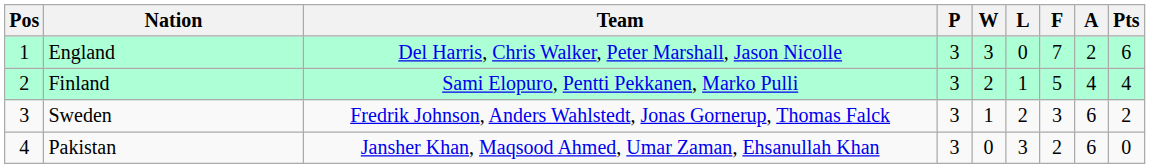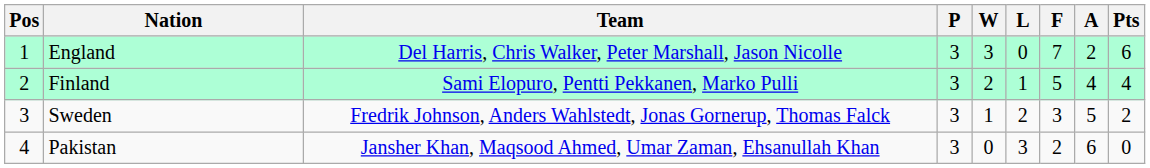 <table class="wikitable" style="font-size: 100%">
 <tr>
 <th width=20>Pos</th>
 <th width=200>Nation</th>
 <th width=500>Team</th>
 <th width=20>P</th>
 <th width=20>W</th>
 <th width=20>L</th>
 <th width=20>F</th>
 <th width=20>A</th>
 <th width=20>Pts</th>
 </tr>
 <tr align=center style="background: #ADFFD6;">
 <td>1</td>
 <td align="left"> England</td>
 <td><a href='#'>Del Harris</a>, <a href='#'>Chris Walker</a>, <a href='#'>Peter Marshall</a>, <a href='#'>Jason Nicolle</a></td>
 <td>3</td>
 <td>3</td>
 <td>0</td>
 <td>7</td>
 <td>2</td>
 <td>6</td>
 </tr>
 <tr align=center style="background: #ADFFD6;">
 <td>2</td>
 <td align="left"> Finland</td>
 <td><a href='#'>Sami Elopuro</a>, <a href='#'>Pentti Pekkanen</a>, <a href='#'>Marko Pulli</a></td>
 <td>3</td>
 <td>2</td>
 <td>1</td>
 <td>5</td>
 <td>4</td>
 <td>4</td>
 </tr>
 <tr align=center>
 <td>3</td>
 <td align="left"> Sweden</td>
 <td><a href='#'>Fredrik Johnson</a>, <a href='#'>Anders Wahlstedt</a>, <a href='#'>Jonas Gornerup</a>, <a href='#'>Thomas Falck</a></td>
 <td>3</td>
 <td>1</td>
 <td>2</td>
 <td>3</td>
-<td>6</td>
+<td>5</td>
 <td>2</td>
 </tr>
 <tr align=center>
 <td>4</td>
 <td align="left"> Pakistan</td>
 <td><a href='#'>Jansher Khan</a>, <a href='#'>Maqsood Ahmed</a>, <a href='#'>Umar Zaman</a>, <a href='#'>Ehsanullah Khan</a></td>
 <td>3</td>
 <td>0</td>
 <td>3</td>
 <td>2</td>
 <td>6</td>
 <td>0</td>
 </tr>
 </table>
